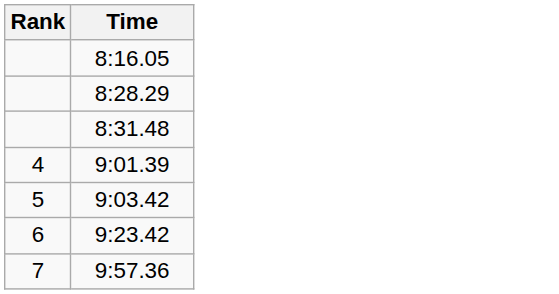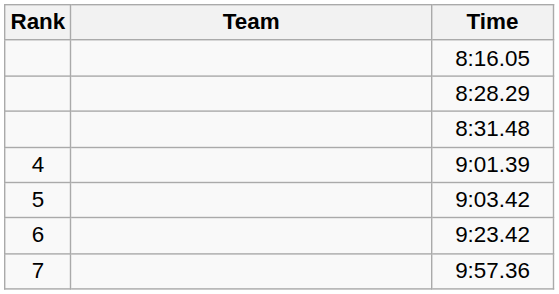 <table class=wikitable style="text-align:center">
 <tr>
 <th width=40>Rank</th>
+<th width=250>Team</th>
 <th width=80>Time</th>
 </tr>
 <tr>
 <td></td>
+<td align=left></td>
 <td>8:16.05</td>
 </tr>
 <tr>
 <td></td>
+<td align=left></td>
 <td>8:28.29</td>
 </tr>
 <tr>
 <td></td>
+<td align=left></td>
 <td>8:31.48</td>
 </tr>
 <tr>
 <td>4</td>
+<td align=left></td>
 <td>9:01.39</td>
 </tr>
 <tr>
 <td>5</td>
+<td align=left></td>
 <td>9:03.42</td>
 </tr>
 <tr>
 <td>6</td>
+<td align=left></td>
 <td>9:23.42</td>
 </tr>
 <tr>
 <td>7</td>
+<td align=left></td>
 <td>9:57.36</td>
 </tr>
 </table>
